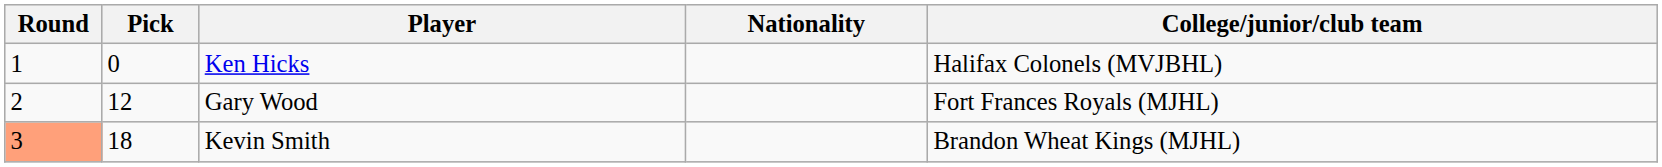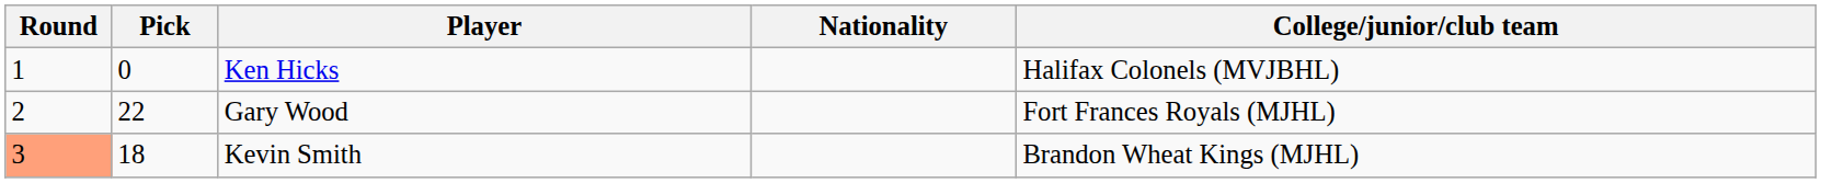 <table class="wikitable">
 <tr>
 <th bgcolor="#DDDDFF" width="5%">Round</th>
 <th bgcolor="#DDDDFF" width="5%">Pick</th>
 <th bgcolor="#DDDDFF" width="25%">Player</th>
 <th bgcolor="#DDDDFF" width="12.5%">Nationality</th>
 <th bgcolor="#DDDDFF" width="37.5%">College/junior/club team</th>
 </tr>
 <tr>
 <td>1</td>
 <td>0</td>
 <td><a href='#'>Ken Hicks</a></td>
 <td></td>
 <td>Halifax Colonels (MVJBHL)</td>
 </tr>
 <tr>
 <td>2</td>
-<td>12</td>
+<td>22</td>
 <td>Gary Wood</td>
 <td></td>
 <td>Fort Frances Royals (MJHL)</td>
 </tr>
 <tr>
 <td style="background: lightsalmon;">3</td>
 <td>18</td>
 <td>Kevin Smith</td>
 <td></td>
 <td>Brandon Wheat Kings (MJHL)</td>
 </tr>
 </table>
